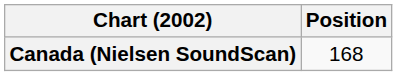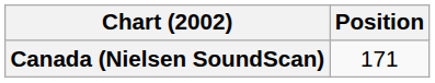 <table class="wikitable plainrowheaders" style="text-align:center">
 <tr>
 <th scope="col">Chart (2002)</th>
 <th scope="col">Position</th>
 </tr>
 <tr>
 <th scope="row">Canada (Nielsen SoundScan)</th>
-<td>168</td>
+<td>171</td>
 </tr>
 </table>
